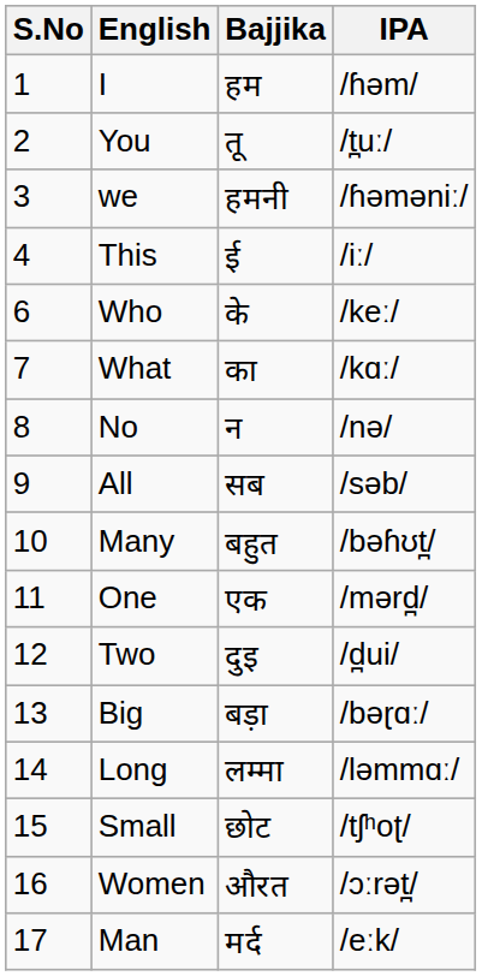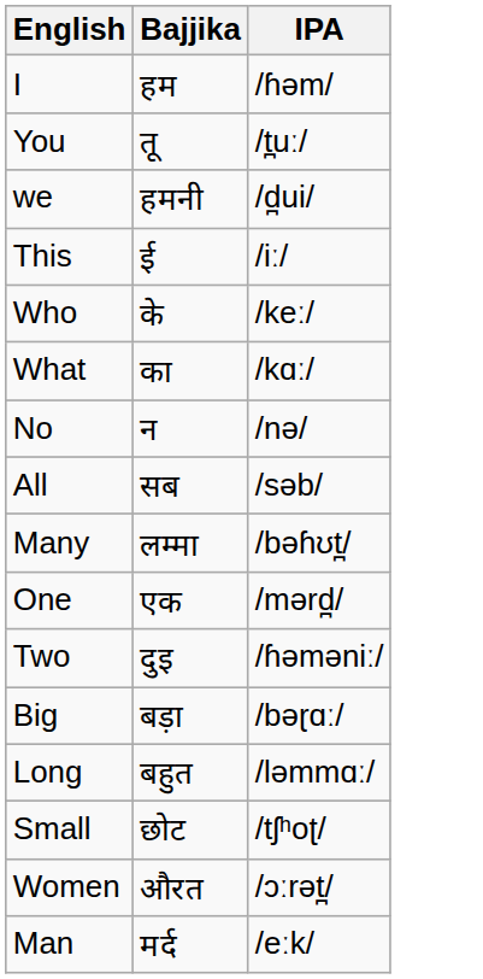 <table class="wikitable">
 <tr>
-<th>S.No</th>
 <th>English</th>
 <th>Bajjika</th>
 <th>IPA</th>
 </tr>
 <tr>
-<td>1</td>
 <td>I</td>
 <td>हम</td>
 <td>/ɦəm/</td>
 </tr>
 <tr>
-<td>2</td>
 <td>You</td>
 <td>तू</td>
 <td>/t̪uː/</td>
 </tr>
 <tr>
-<td>3</td>
 <td>we</td>
 <td>हमनी</td>
-<td>/ɦəməniː/</td>
+<td>/d̪ui/</td>
 </tr>
 <tr>
-<td>4</td>
 <td>This</td>
 <td>ई</td>
 <td>/iː/</td>
 </tr>
 <tr>
-<td>6</td>
 <td>Who</td>
 <td>के</td>
 <td>/keː/</td>
 </tr>
 <tr>
-<td>7</td>
 <td>What</td>
 <td>का</td>
 <td>/kɑː/</td>
 </tr>
 <tr>
-<td>8</td>
 <td>No</td>
 <td>न</td>
 <td>/nə/</td>
 </tr>
 <tr>
-<td>9</td>
 <td>All</td>
 <td>सब</td>
 <td>/səb/</td>
 </tr>
 <tr>
-<td>10</td>
 <td>Many</td>
-<td>बहुत</td>
+<td>लम्मा</td>
 <td>/bəɦʊt̪/</td>
 </tr>
 <tr>
-<td>11</td>
 <td>One</td>
 <td>एक</td>
 <td>/mərd̪/</td>
 </tr>
 <tr>
-<td>12</td>
 <td>Two</td>
 <td>दुइ</td>
-<td>/d̪ui/</td>
+<td>/ɦəməniː/</td>
 </tr>
 <tr>
-<td>13</td>
 <td>Big</td>
 <td>बड़ा</td>
 <td>/bəɽɑː/</td>
 </tr>
 <tr>
-<td>14</td>
 <td>Long</td>
-<td>लम्मा</td>
+<td>बहुत</td>
 <td>/ləmmɑː/</td>
 </tr>
 <tr>
-<td>15</td>
 <td>Small</td>
 <td>छोट</td>
 <td>/tʃʰoʈ/</td>
 </tr>
 <tr>
-<td>16</td>
 <td>Women</td>
 <td>औरत</td>
 <td>/ɔːrət̪/</td>
 </tr>
 <tr>
-<td>17</td>
 <td>Man</td>
 <td>मर्द</td>
 <td>/eːk/</td>
 </tr>
 </table>
